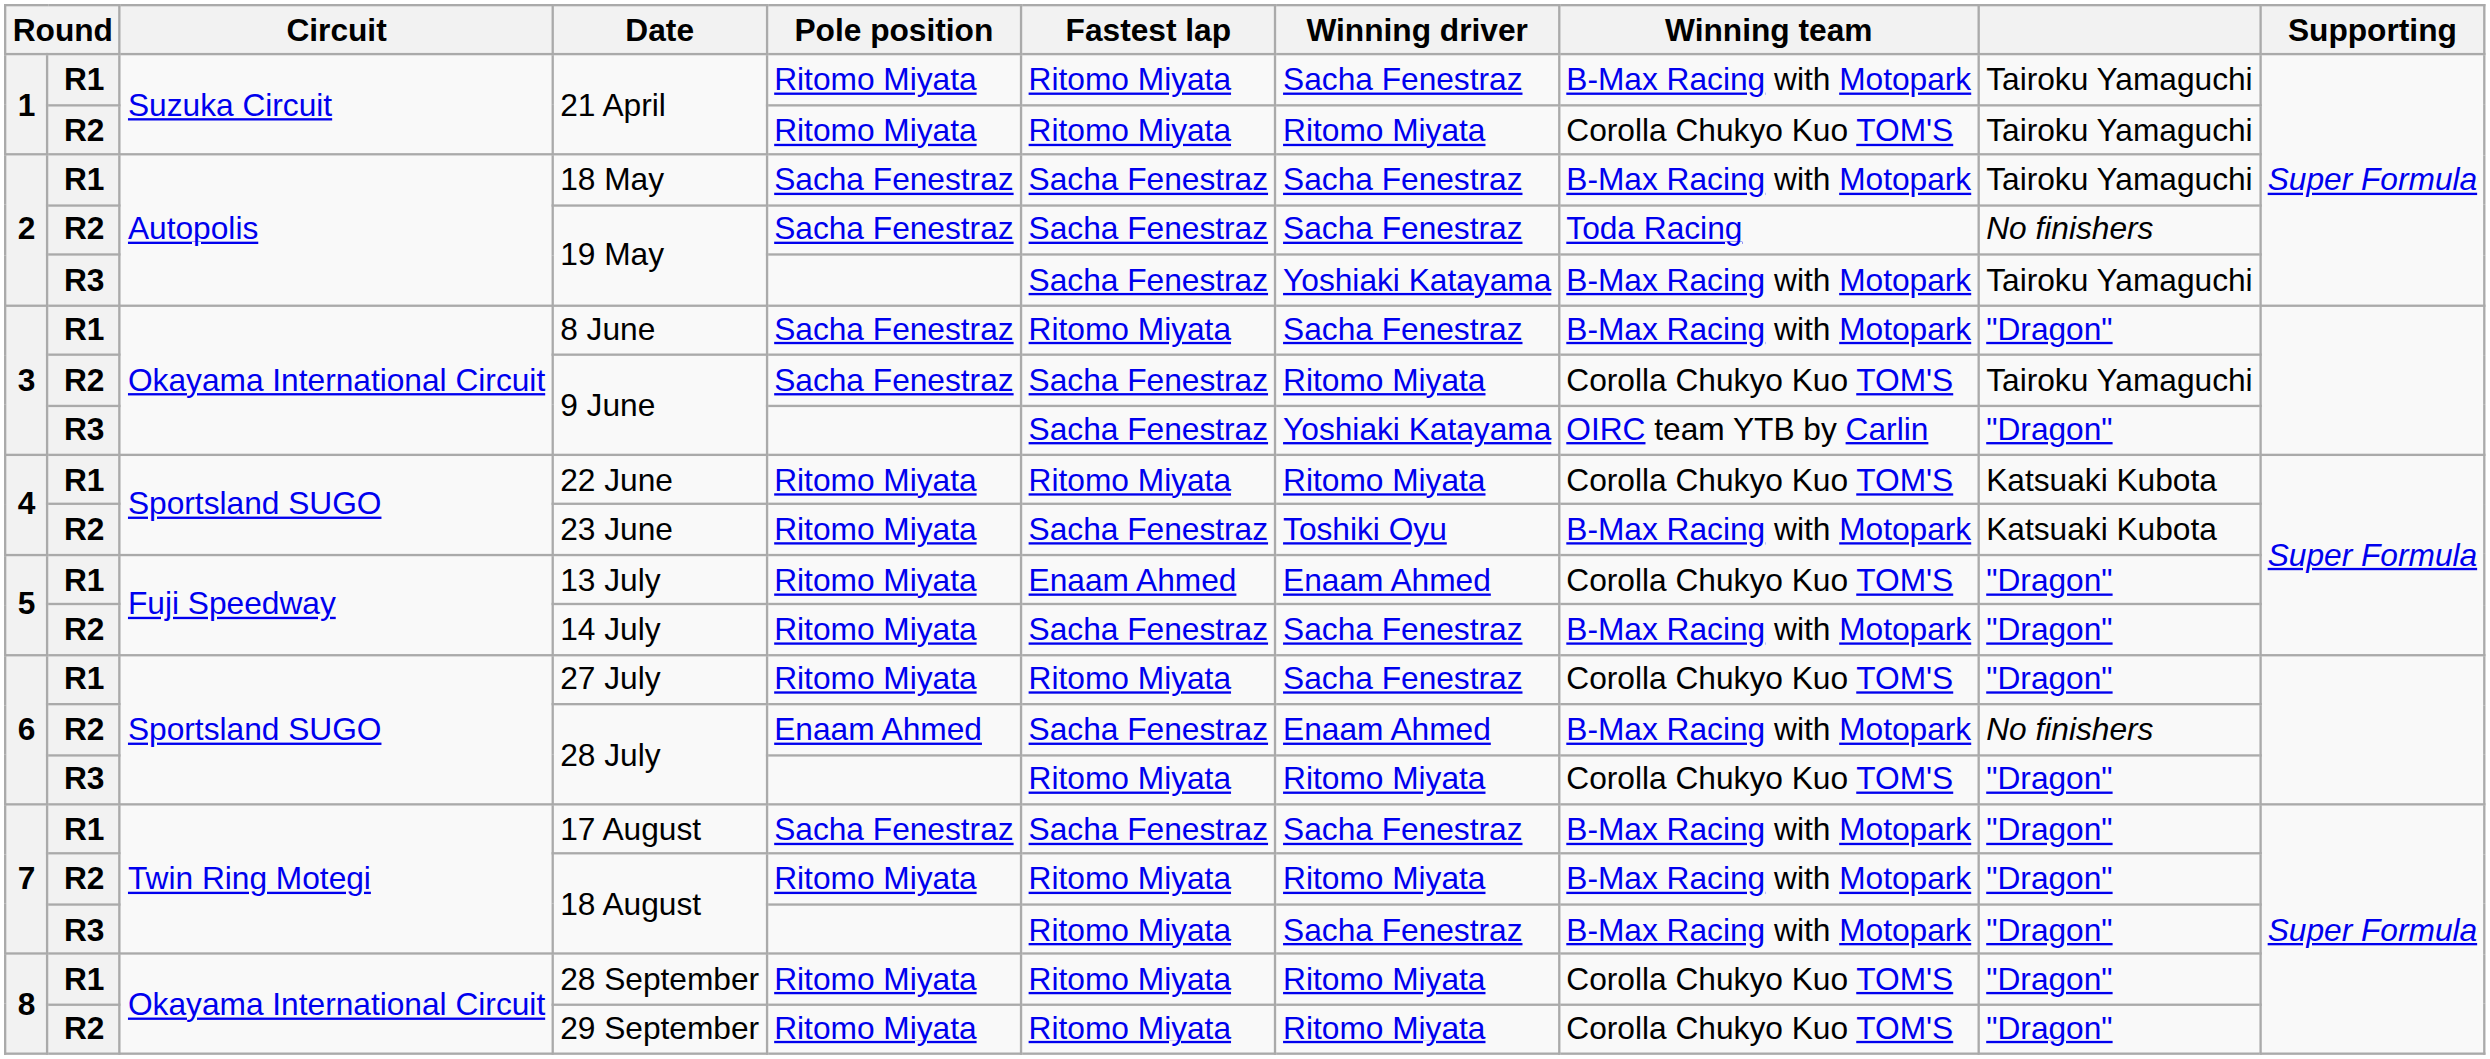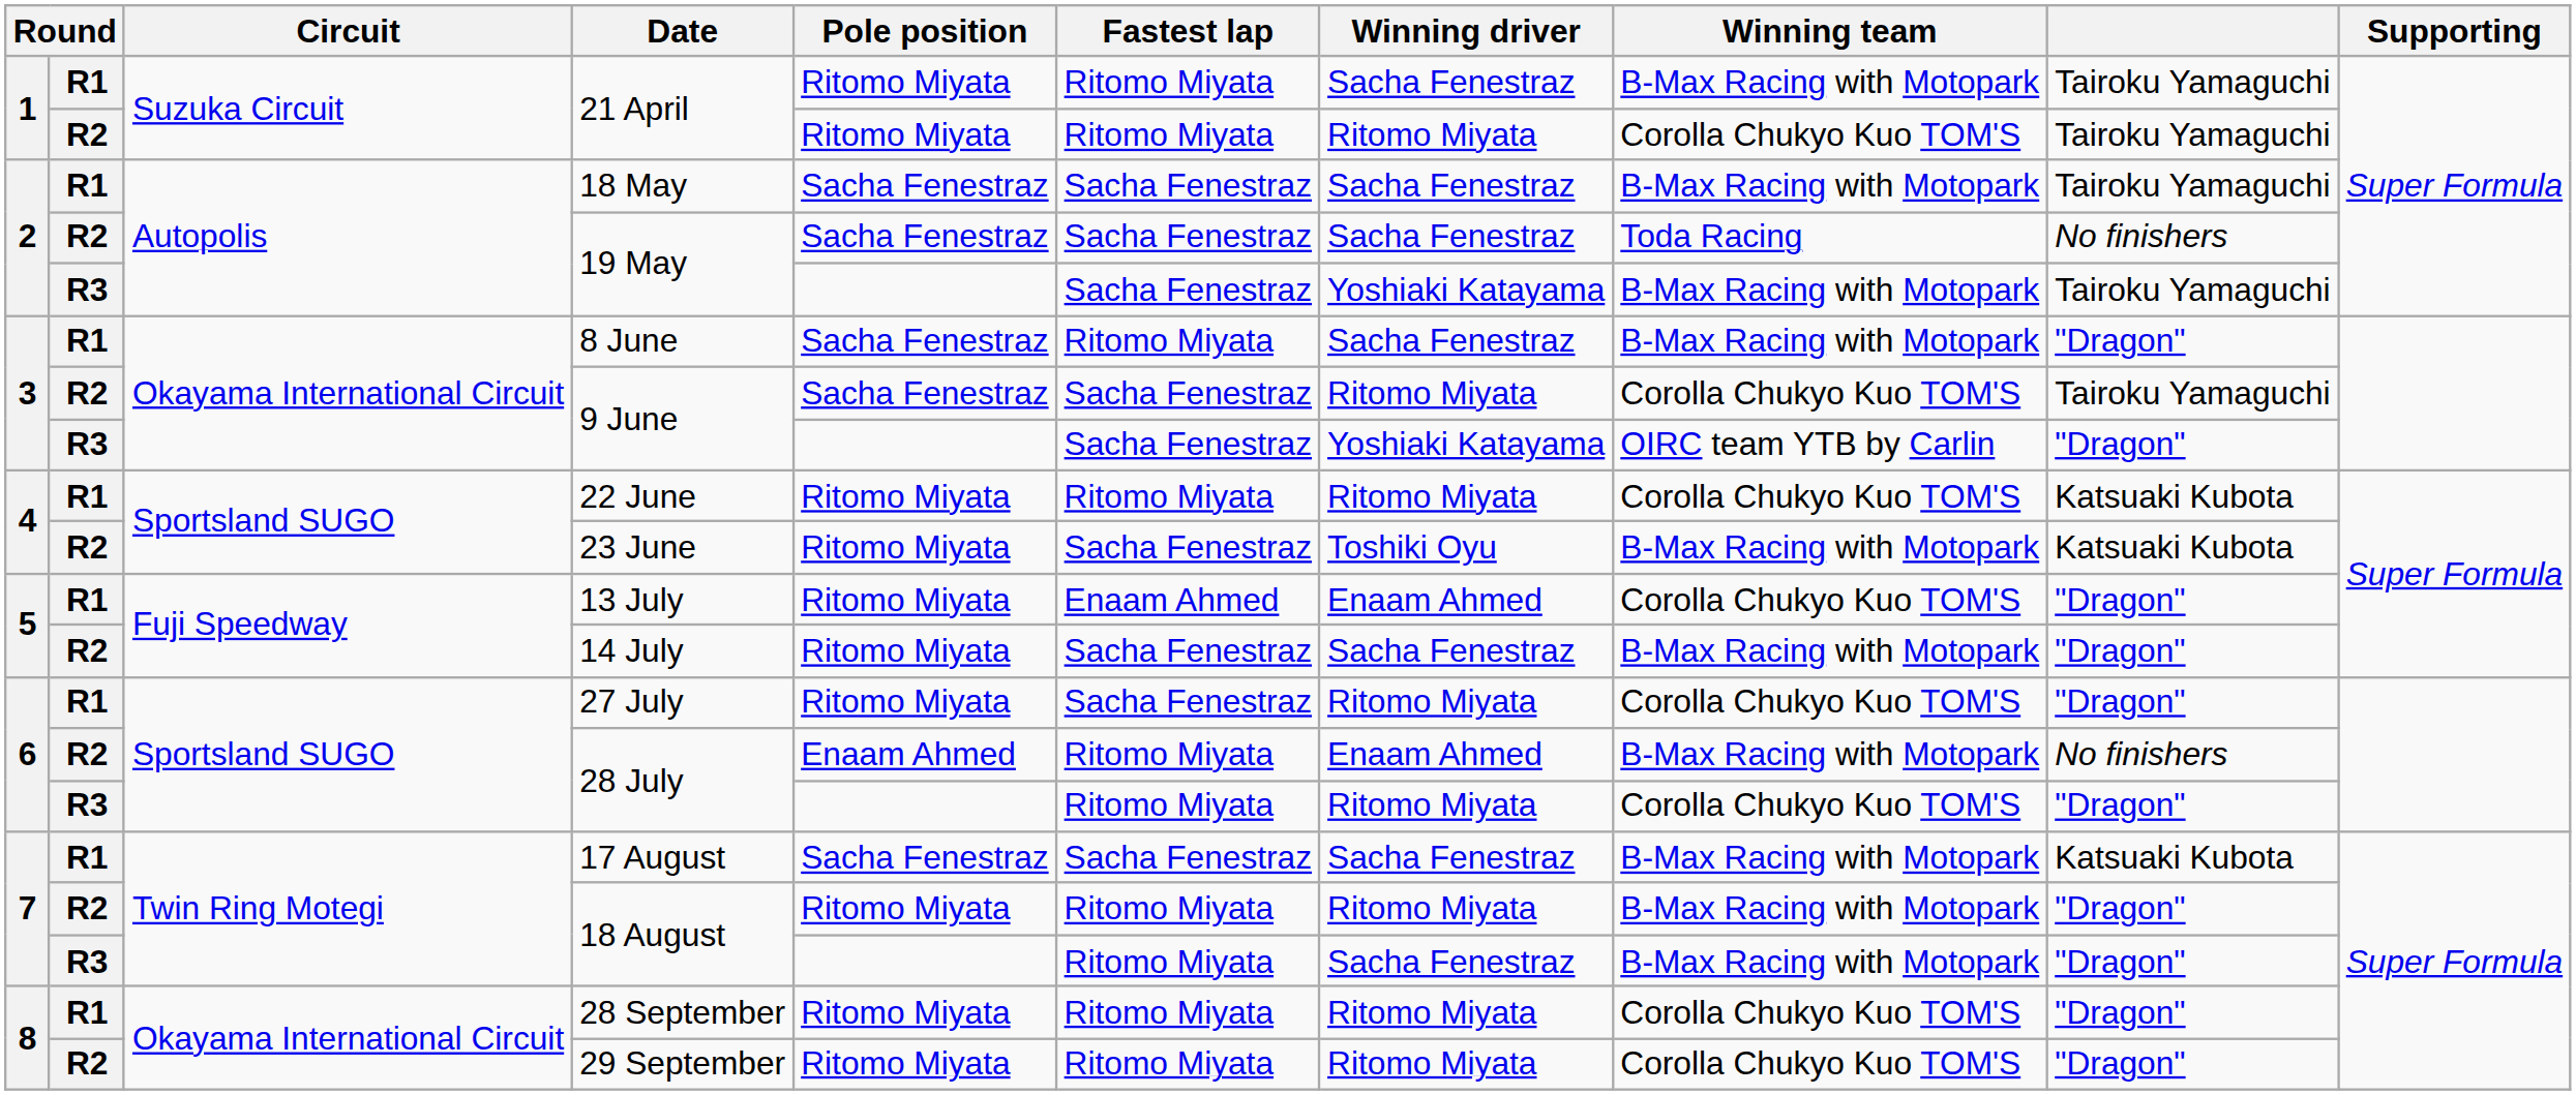 <table class="wikitable" style="font-size: 85%;">
 <tr>
 <th colspan=2>Round</th>
 <th>Circuit</th>
 <th>Date</th>
 <th>Pole position</th>
 <th>Fastest lap</th>
 <th>Winning driver</th>
 <th>Winning team</th>
 <th></th>
 <th>Supporting</th>
 </tr>
 <tr>
 <th rowspan=2>1</th>
 <th>R1</th>
 <td rowspan=2><a href='#'>Suzuka Circuit</a></td>
 <td rowspan=2>21 April</td>
 <td> <a href='#'>Ritomo Miyata</a></td>
 <td> <a href='#'>Ritomo Miyata</a></td>
 <td> <a href='#'>Sacha Fenestraz</a></td>
 <td><a href='#'>B-Max Racing</a> with <a href='#'>Motopark</a></td>
 <td> Tairoku Yamaguchi</td>
 <td rowspan=5 nowrap><em><a href='#'>Super Formula</a></em></td>
 </tr>
 <tr>
 <th>R2</th>
 <td> <a href='#'>Ritomo Miyata</a></td>
 <td> <a href='#'>Ritomo Miyata</a></td>
 <td> <a href='#'>Ritomo Miyata</a></td>
 <td>Corolla Chukyo Kuo <a href='#'>TOM'S</a></td>
 <td> Tairoku Yamaguchi</td>
 </tr>
 <tr>
 <th rowspan=3>2</th>
 <th>R1</th>
 <td rowspan=3><a href='#'>Autopolis</a></td>
 <td>18 May</td>
 <td nowrap> <a href='#'>Sacha Fenestraz</a></td>
 <td nowrap> <a href='#'>Sacha Fenestraz</a></td>
 <td nowrap> <a href='#'>Sacha Fenestraz</a></td>
 <td nowrap><a href='#'>B-Max Racing</a> with <a href='#'>Motopark</a></td>
 <td nowrap> Tairoku Yamaguchi</td>
 </tr>
 <tr>
 <th>R2</th>
 <td rowspan=2>19 May</td>
 <td> <a href='#'>Sacha Fenestraz</a></td>
 <td> <a href='#'>Sacha Fenestraz</a></td>
 <td> <a href='#'>Sacha Fenestraz</a></td>
 <td><a href='#'>Toda Racing</a></td>
 <td><em>No finishers</em></td>
 </tr>
 <tr>
 <th>R3</th>
 <td></td>
 <td> <a href='#'>Sacha Fenestraz</a></td>
 <td nowrap> <a href='#'>Yoshiaki Katayama</a></td>
 <td><a href='#'>B-Max Racing</a> with <a href='#'>Motopark</a></td>
 <td> Tairoku Yamaguchi</td>
 </tr>
 <tr>
 <th rowspan=3>3</th>
 <th>R1</th>
 <td rowspan=3 nowrap><a href='#'>Okayama International Circuit</a></td>
 <td>8 June</td>
 <td> <a href='#'>Sacha Fenestraz</a></td>
 <td> <a href='#'>Ritomo Miyata</a></td>
 <td> <a href='#'>Sacha Fenestraz</a></td>
 <td><a href='#'>B-Max Racing</a> with <a href='#'>Motopark</a></td>
 <td> <a href='#'>"Dragon"</a></td>
 <td rowspan=3></td>
 </tr>
 <tr>
 <th>R2</th>
 <td rowspan=2>9 June</td>
 <td> <a href='#'>Sacha Fenestraz</a></td>
 <td> <a href='#'>Sacha Fenestraz</a></td>
 <td> <a href='#'>Ritomo Miyata</a></td>
 <td>Corolla Chukyo Kuo <a href='#'>TOM'S</a></td>
 <td> Tairoku Yamaguchi</td>
 </tr>
 <tr>
 <th>R3</th>
 <td></td>
 <td> <a href='#'>Sacha Fenestraz</a></td>
 <td nowrap> <a href='#'>Yoshiaki Katayama</a></td>
 <td><a href='#'>OIRC</a> team YTB by <a href='#'>Carlin</a></td>
 <td> <a href='#'>"Dragon"</a></td>
 </tr>
 <tr>
 <th rowspan=2>4</th>
 <th>R1</th>
 <td rowspan=2><a href='#'>Sportsland SUGO</a></td>
 <td>22 June</td>
 <td> <a href='#'>Ritomo Miyata</a></td>
 <td> <a href='#'>Ritomo Miyata</a></td>
 <td> <a href='#'>Ritomo Miyata</a></td>
 <td>Corolla Chukyo Kuo <a href='#'>TOM'S</a></td>
 <td> Katsuaki Kubota</td>
 <td rowspan=4><em><a href='#'>Super Formula</a></em></td>
 </tr>
 <tr>
 <th>R2</th>
 <td>23 June</td>
 <td> <a href='#'>Ritomo Miyata</a></td>
 <td> <a href='#'>Sacha Fenestraz</a></td>
 <td> <a href='#'>Toshiki Oyu</a></td>
 <td><a href='#'>B-Max Racing</a> with <a href='#'>Motopark</a></td>
 <td> Katsuaki Kubota</td>
 </tr>
 <tr>
 <th rowspan=2>5</th>
 <th>R1</th>
 <td rowspan=2><a href='#'>Fuji Speedway</a></td>
 <td>13 July</td>
 <td> <a href='#'>Ritomo Miyata</a></td>
 <td> <a href='#'>Enaam Ahmed</a></td>
 <td> <a href='#'>Enaam Ahmed</a></td>
 <td>Corolla Chukyo Kuo <a href='#'>TOM'S</a></td>
 <td> <a href='#'>"Dragon"</a></td>
 </tr>
 <tr>
 <th>R2</th>
 <td>14 July</td>
 <td> <a href='#'>Ritomo Miyata</a></td>
 <td> <a href='#'>Sacha Fenestraz</a></td>
 <td> <a href='#'>Sacha Fenestraz</a></td>
 <td><a href='#'>B-Max Racing</a> with <a href='#'>Motopark</a></td>
 <td> <a href='#'>"Dragon"</a></td>
 </tr>
 <tr>
 <th rowspan=3>6</th>
 <th>R1</th>
 <td rowspan=3><a href='#'>Sportsland SUGO</a></td>
 <td>27 July</td>
 <td> <a href='#'>Ritomo Miyata</a></td>
+<td> <a href='#'>Sacha Fenestraz</a></td>
 <td> <a href='#'>Ritomo Miyata</a></td>
-<td> <a href='#'>Sacha Fenestraz</a></td>
 <td>Corolla Chukyo Kuo <a href='#'>TOM'S</a></td>
 <td> <a href='#'>"Dragon"</a></td>
 <td rowspan=3></td>
 </tr>
 <tr>
 <th>R2</th>
 <td rowspan=2>28 July</td>
 <td> <a href='#'>Enaam Ahmed</a></td>
-<td> <a href='#'>Sacha Fenestraz</a></td>
+<td> <a href='#'>Ritomo Miyata</a></td>
 <td> <a href='#'>Enaam Ahmed</a></td>
 <td><a href='#'>B-Max Racing</a> with <a href='#'>Motopark</a></td>
 <td><em>No finishers</em></td>
 </tr>
 <tr>
 <th>R3</th>
 <td></td>
 <td> <a href='#'>Ritomo Miyata</a></td>
 <td> <a href='#'>Ritomo Miyata</a></td>
 <td>Corolla Chukyo Kuo <a href='#'>TOM'S</a></td>
 <td> <a href='#'>"Dragon"</a></td>
 </tr>
 <tr>
 <th rowspan=3>7</th>
 <th>R1</th>
 <td rowspan=3><a href='#'>Twin Ring Motegi</a></td>
 <td>17 August</td>
 <td> <a href='#'>Sacha Fenestraz</a></td>
 <td> <a href='#'>Sacha Fenestraz</a></td>
 <td> <a href='#'>Sacha Fenestraz</a></td>
 <td><a href='#'>B-Max Racing</a> with <a href='#'>Motopark</a></td>
-<td> <a href='#'>"Dragon"</a></td>
+<td> Katsuaki Kubota</td>
 <td rowspan=5><em><a href='#'>Super Formula</a></em></td>
 </tr>
 <tr>
 <th>R2</th>
 <td rowspan=2>18 August</td>
 <td> <a href='#'>Ritomo Miyata</a></td>
 <td> <a href='#'>Ritomo Miyata</a></td>
 <td> <a href='#'>Ritomo Miyata</a></td>
 <td><a href='#'>B-Max Racing</a> with <a href='#'>Motopark</a></td>
 <td> <a href='#'>"Dragon"</a></td>
 </tr>
 <tr>
 <th>R3</th>
 <td></td>
 <td> <a href='#'>Ritomo Miyata</a></td>
 <td> <a href='#'>Sacha Fenestraz</a></td>
 <td><a href='#'>B-Max Racing</a> with <a href='#'>Motopark</a></td>
 <td> <a href='#'>"Dragon"</a></td>
 </tr>
 <tr>
 <th rowspan=2>8</th>
 <th>R1</th>
 <td rowspan=2><a href='#'>Okayama International Circuit</a></td>
 <td nowrap>28 September</td>
 <td> <a href='#'>Ritomo Miyata</a></td>
 <td> <a href='#'>Ritomo Miyata</a></td>
 <td> <a href='#'>Ritomo Miyata</a></td>
 <td>Corolla Chukyo Kuo <a href='#'>TOM'S</a></td>
 <td> <a href='#'>"Dragon"</a></td>
 </tr>
 <tr>
 <th>R2</th>
 <td>29 September</td>
 <td> <a href='#'>Ritomo Miyata</a></td>
 <td> <a href='#'>Ritomo Miyata</a></td>
 <td> <a href='#'>Ritomo Miyata</a></td>
 <td>Corolla Chukyo Kuo <a href='#'>TOM'S</a></td>
 <td> <a href='#'>"Dragon"</a></td>
 </tr>
 </table>
